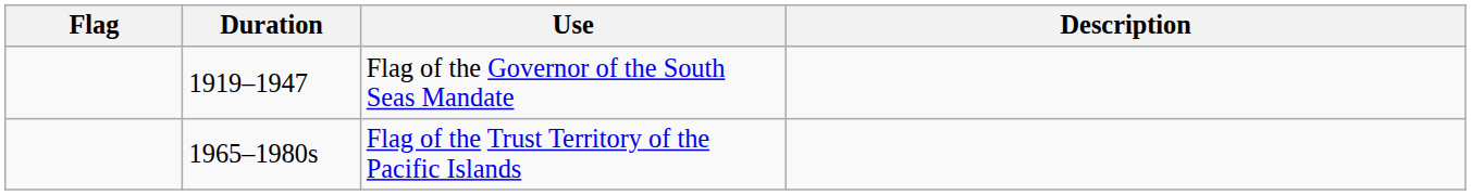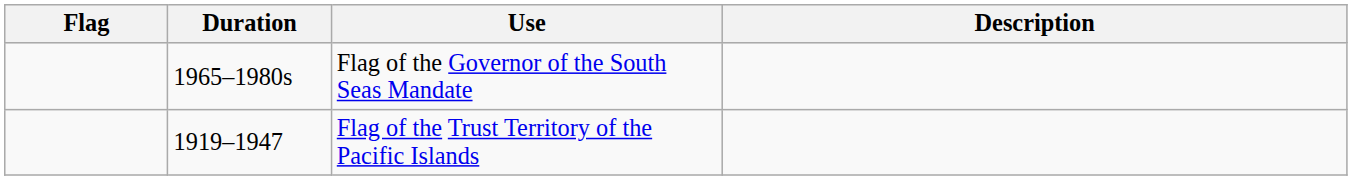 <table class="wikitable" width="100%">
 <tr>
 <th style="width:100px;">Flag</th>
 <th style="width:100px;">Duration</th>
 <th style="width:250px;">Use</th>
 <th style="min-width:250px">Description</th>
 </tr>
 <tr>
 <td></td>
-<td>1919–1947</td>
+<td>1965–1980s</td>
 <td>Flag of the <a href='#'>Governor of the South Seas Mandate</a></td>
 <td></td>
 </tr>
 <tr>
 <td></td>
-<td>1965–1980s</td>
+<td>1919–1947</td>
 <td><a href='#'>Flag of the</a> <a href='#'>Trust Territory of the Pacific Islands</a></td>
 <td></td>
 </tr>
 </table>
